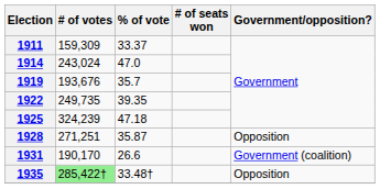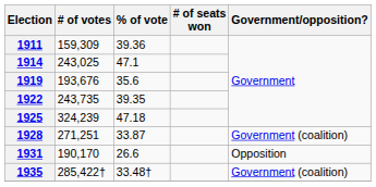 <table class="wikitable">
 <tr>
 <th>Election</th>
 <th># of votes</th>
 <th>% of vote</th>
 <th># of seats<br>won</th>
 <th>Government/opposition?</th>
 </tr>
 <tr>
 <th><a href='#'>1911</a></th>
 <td>159,309</td>
-<td>33.37</td>
+<td>39.36</td>
 <td></td>
 <td rowspan=5><a href='#'>Government</a></td>
 </tr>
 <tr>
 <th><a href='#'>1914</a></th>
-<td>243,024</td>
-<td>47.0</td>
+<td>243,025</td>
+<td>47.1</td>
 <td></td>
 </tr>
 <tr>
 <th><a href='#'>1919</a></th>
 <td>193,676</td>
-<td>35.7</td>
+<td>35.6</td>
 <td></td>
 </tr>
 <tr>
 <th><a href='#'>1922</a></th>
-<td>249,735</td>
+<td>243,735</td>
 <td>39.35</td>
 <td></td>
 </tr>
 <tr>
 <th><a href='#'>1925</a></th>
 <td>324,239</td>
 <td>47.18</td>
 <td></td>
 </tr>
 <tr>
 <th><a href='#'>1928</a></th>
 <td>271,251</td>
-<td>35.87</td>
+<td>33.87</td>
 <td></td>
-<td>Opposition</td>
+<td><a href='#'>Government</a> (coalition)</td>
 </tr>
 <tr>
 <th><a href='#'>1931</a></th>
 <td>190,170</td>
 <td>26.6</td>
 <td></td>
-<td><a href='#'>Government</a> (coalition)</td>
+<td>Opposition</td>
 </tr>
 <tr>
 <th><a href='#'>1935</a></th>
-<td style="background: lightgreen;">285,422†</td>
+<td>285,422†</td>
 <td>33.48†</td>
 <td></td>
-<td>Opposition</td>
+<td><a href='#'>Government</a> (coalition)</td>
 </tr>
 <tr>
 </tr>
 </table>
